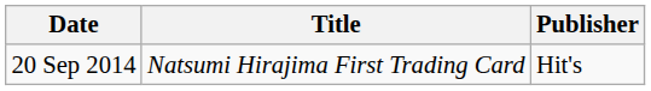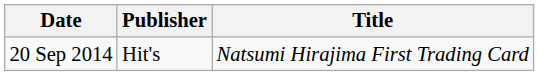 <table class="wikitable">
 <tr>
 <th>Date</th>
+<th>Publisher</th>
 <th>Title</th>
-<th>Publisher</th>
 </tr>
 <tr>
 <td>20 Sep 2014</td>
+<td>Hit's</td>
 <td><em>Natsumi Hirajima First Trading Card</em></td>
-<td>Hit's</td>
 </tr>
 </table>
